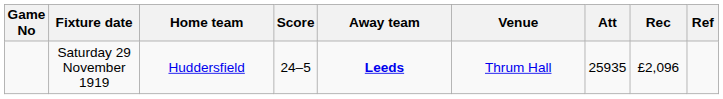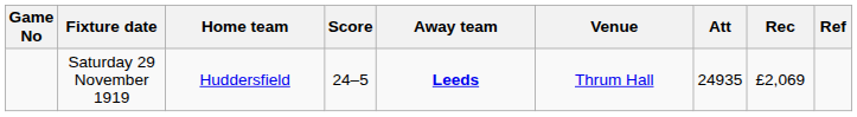 <table class="wikitable" style="text-align:center;">
 <tr>
 <th width=20 abbr="No">Game No</th>
 <th width=100 abbr="Date">Fixture date</th>
 <th width=150 abbr="Home team">Home team</th>
 <th width=20 abbr="Score">Score</th>
 <th width=150 abbr="Away team">Away team</th>
 <th width=150 abbr="Venue">Venue</th>
 <th width=45 abbr="Att">Att</th>
 <th width=60 abbr="Rec">Rec</th>
 <th width=30 abbr="Ref">Ref</th>
 </tr>
 <tr>
 <td></td>
 <td>Saturday 29 November 1919</td>
 <td><a href='#'>Huddersfield</a></td>
 <td>24–5</td>
 <td><strong><a href='#'>Leeds</a></strong></td>
 <td><a href='#'>Thrum Hall</a></td>
-<td>25935</td>
-<td>£2,096</td>
+<td>24935</td>
+<td>£2,069</td>
 <td></td>
 </tr>
 </table>
